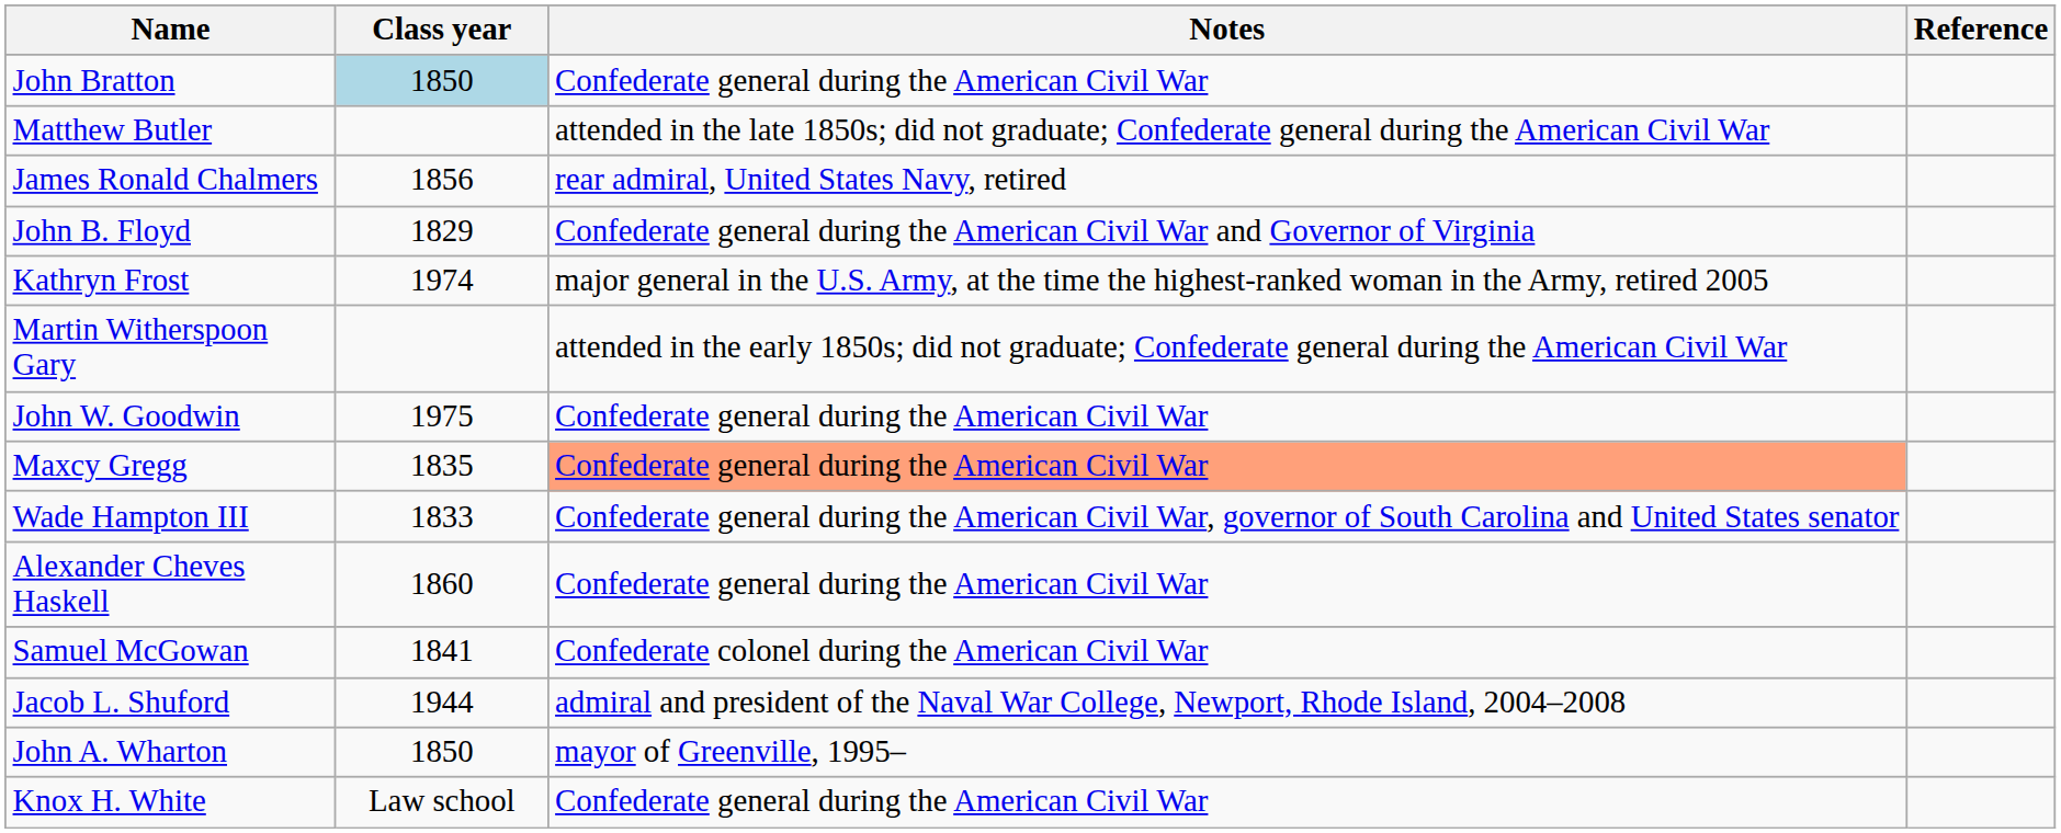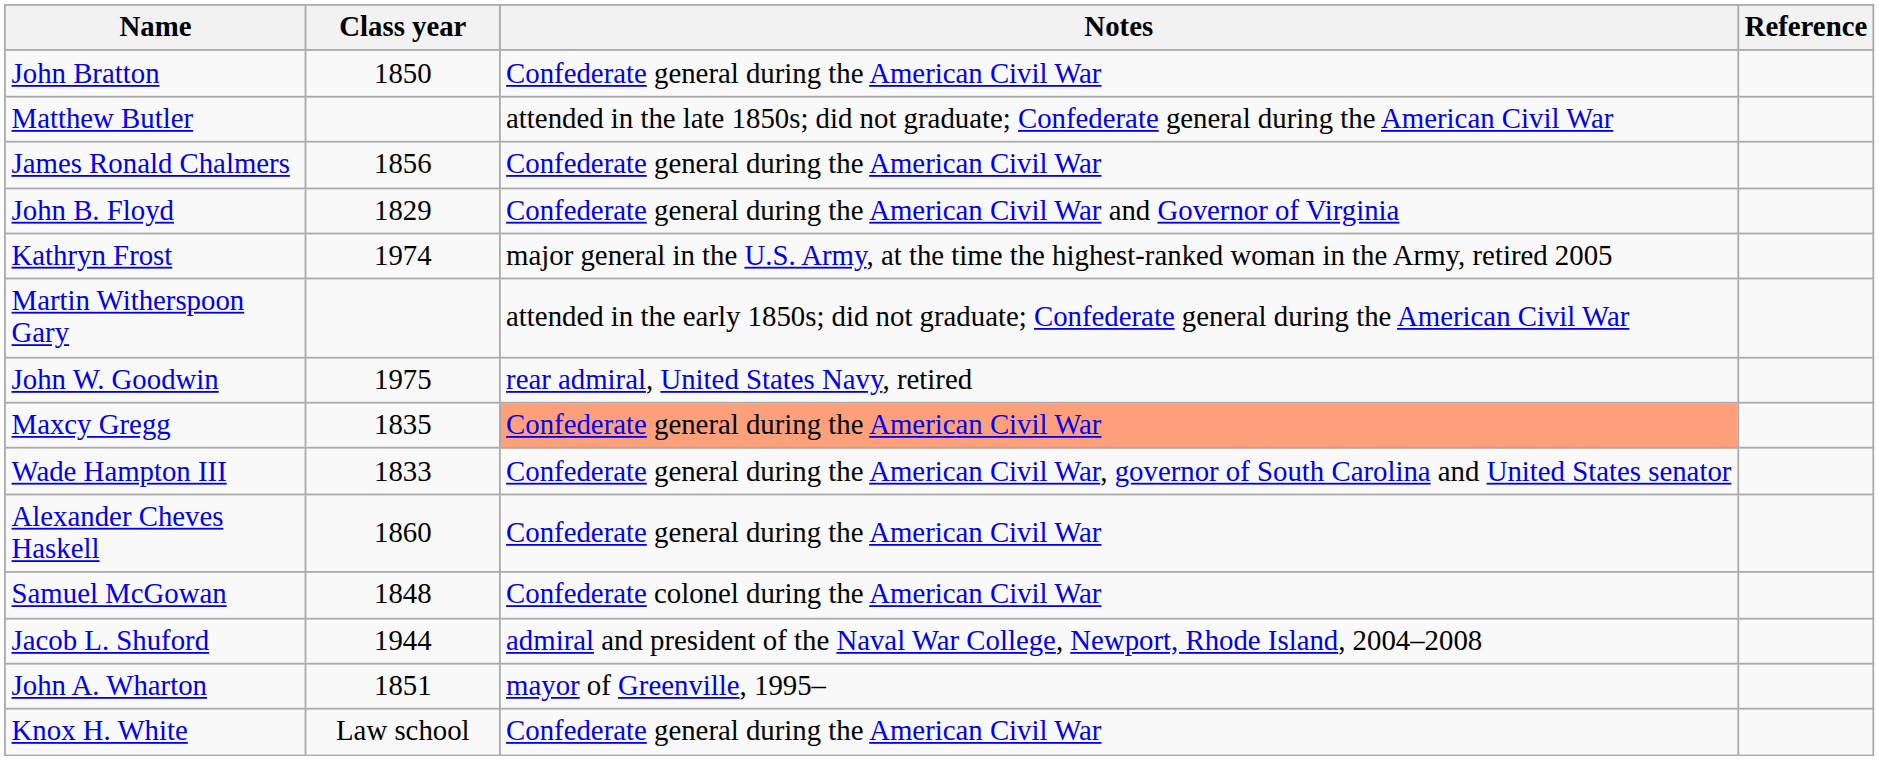 <table class="wikitable sortable">
 <tr>
 <th width="160">Name</th>
 <th width="100">Class year</th>
 <th width="*" class="unsortable">Notes</th>
 <th width="*" class="unsortable">Reference</th>
 </tr>
 <tr>
 <td><a href='#'>John Bratton</a></td>
-<td align="center" style="background: lightblue;">1850</td>
+<td align="center">1850</td>
 <td><a href='#'>Confederate</a> general during the <a href='#'>American Civil War</a></td>
 <td></td>
 </tr>
 <tr>
 <td><a href='#'>Matthew Butler</a></td>
 <td align="center"></td>
 <td>attended in the late 1850s; did not graduate; <a href='#'>Confederate</a> general during the <a href='#'>American Civil War</a></td>
 <td></td>
 </tr>
 <tr>
 <td><a href='#'>James Ronald Chalmers</a></td>
 <td align="center">1856</td>
-<td><a href='#'>rear admiral</a>, <a href='#'>United States Navy</a>, retired</td>
+<td><a href='#'>Confederate</a> general during the <a href='#'>American Civil War</a></td>
 <td></td>
 </tr>
 <tr>
 <td><a href='#'>John B. Floyd</a></td>
 <td align="center">1829</td>
 <td><a href='#'>Confederate</a> general during the <a href='#'>American Civil War</a> and <a href='#'>Governor of Virginia</a></td>
 <td></td>
 </tr>
 <tr>
 <td><a href='#'>Kathryn Frost</a></td>
 <td align="center">1974</td>
 <td>major general in the <a href='#'>U.S. Army</a>, at the time the highest-ranked woman in the Army, retired 2005</td>
 <td></td>
 </tr>
 <tr>
 <td><a href='#'>Martin Witherspoon Gary</a></td>
 <td align="center"></td>
 <td>attended in the early 1850s; did not graduate; <a href='#'>Confederate</a> general during the <a href='#'>American Civil War</a></td>
 <td></td>
 </tr>
 <tr>
 <td><a href='#'>John W. Goodwin</a></td>
 <td align="center">1975</td>
-<td><a href='#'>Confederate</a> general during the <a href='#'>American Civil War</a></td>
+<td><a href='#'>rear admiral</a>, <a href='#'>United States Navy</a>, retired</td>
 <td></td>
 </tr>
 <tr>
 <td><a href='#'>Maxcy Gregg</a></td>
 <td align="center">1835</td>
 <td style="background: lightsalmon;"><a href='#'>Confederate</a> general during the <a href='#'>American Civil War</a></td>
 <td></td>
 </tr>
 <tr>
 <td><a href='#'>Wade Hampton III</a></td>
 <td align="center">1833</td>
 <td><a href='#'>Confederate</a> general during the <a href='#'>American Civil War</a>, <a href='#'>governor of South Carolina</a> and <a href='#'>United States senator</a></td>
 <td></td>
 </tr>
 <tr>
 <td><a href='#'>Alexander Cheves Haskell</a></td>
 <td align="center">1860</td>
 <td><a href='#'>Confederate</a> general during the <a href='#'>American Civil War</a></td>
 <td></td>
 </tr>
 <tr>
 <td><a href='#'>Samuel McGowan</a></td>
-<td align="center">1841</td>
+<td align="center">1848</td>
 <td><a href='#'>Confederate</a> colonel during the <a href='#'>American Civil War</a></td>
 <td></td>
 </tr>
 <tr>
 <td><a href='#'>Jacob L. Shuford</a></td>
 <td align="center">1944</td>
 <td><a href='#'>admiral</a> and president of the <a href='#'>Naval War College</a>, <a href='#'>Newport, Rhode Island</a>, 2004–2008</td>
 <td></td>
 </tr>
 <tr>
 <td><a href='#'>John A. Wharton</a></td>
-<td align="center">1850</td>
+<td align="center">1851</td>
 <td><a href='#'>mayor</a> of <a href='#'>Greenville</a>, 1995–</td>
 <td></td>
 </tr>
 <tr>
 <td><a href='#'>Knox H. White</a></td>
 <td align="center">Law school</td>
 <td><a href='#'>Confederate</a> general during the <a href='#'>American Civil War</a></td>
 <td></td>
 </tr>
 </table>
